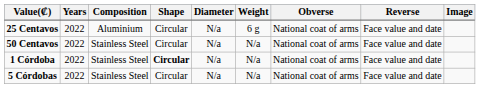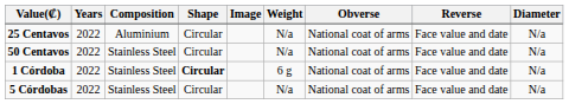 <table class="wikitable" style="text-align:center;">
 <tr style="text-align:center; border-bottom:2px solid gray;" bgcolor="lightsteelblue">
 <th>Value(₡)</th>
 <th>Years</th>
 <th>Composition</th>
 <th>Shape</th>
-<th>Diameter</th>
+<th>Image</th>
 <th>Weight</th>
 <th>Obverse</th>
 <th>Reverse</th>
-<th>Image</th>
+<th>Diameter</th>
 </tr>
 <tr>
 <td><strong>25 Centavos</strong></td>
 <td>2022</td>
 <td>Aluminium</td>
 <td>Circular</td>
+<td></td>
 <td>N/a</td>
-<td>6 g</td>
 <td>National coat of arms</td>
 <td>Face value and date</td>
-<td></td>
+<td>N/a</td>
 </tr>
 <tr>
 <td><strong>50 Centavos</strong></td>
 <td>2022</td>
 <td>Stainless Steel</td>
 <td>Circular</td>
-<td>N/a</td>
+<td></td>
 <td>N/a</td>
 <td>National coat of arms</td>
 <td>Face value and date</td>
-<td></td>
+<td>N/a</td>
 </tr>
 <tr>
 <td><strong>1 Córdoba</strong></td>
 <td>2022</td>
 <td>Stainless Steel</td>
 <td><strong>Circular</strong></td>
-<td>N/a</td>
-<td>N/a</td>
+<td></td>
+<td>6 g</td>
 <td>National coat of arms</td>
 <td>Face value and date</td>
-<td></td>
+<td>N/a</td>
 </tr>
 <tr>
 <td><strong>5 Córdobas</strong></td>
 <td>2022</td>
 <td>Stainless Steel</td>
 <td>Circular</td>
-<td>N/a</td>
+<td></td>
 <td>N/a</td>
 <td>National coat of arms</td>
 <td>Face value and date</td>
-<td></td>
+<td>N/a</td>
 </tr>
 </table>
